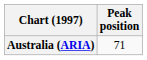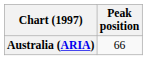 <table class="wikitable plainrowheaders" style="text-align:center">
 <tr>
 <th>Chart (1997)</th>
 <th>Peak<br>position</th>
 </tr>
 <tr>
 <th scope="row">Australia (<a href='#'>ARIA</a>)</th>
-<td>71</td>
+<td>66</td>
 </tr>
 </table>
